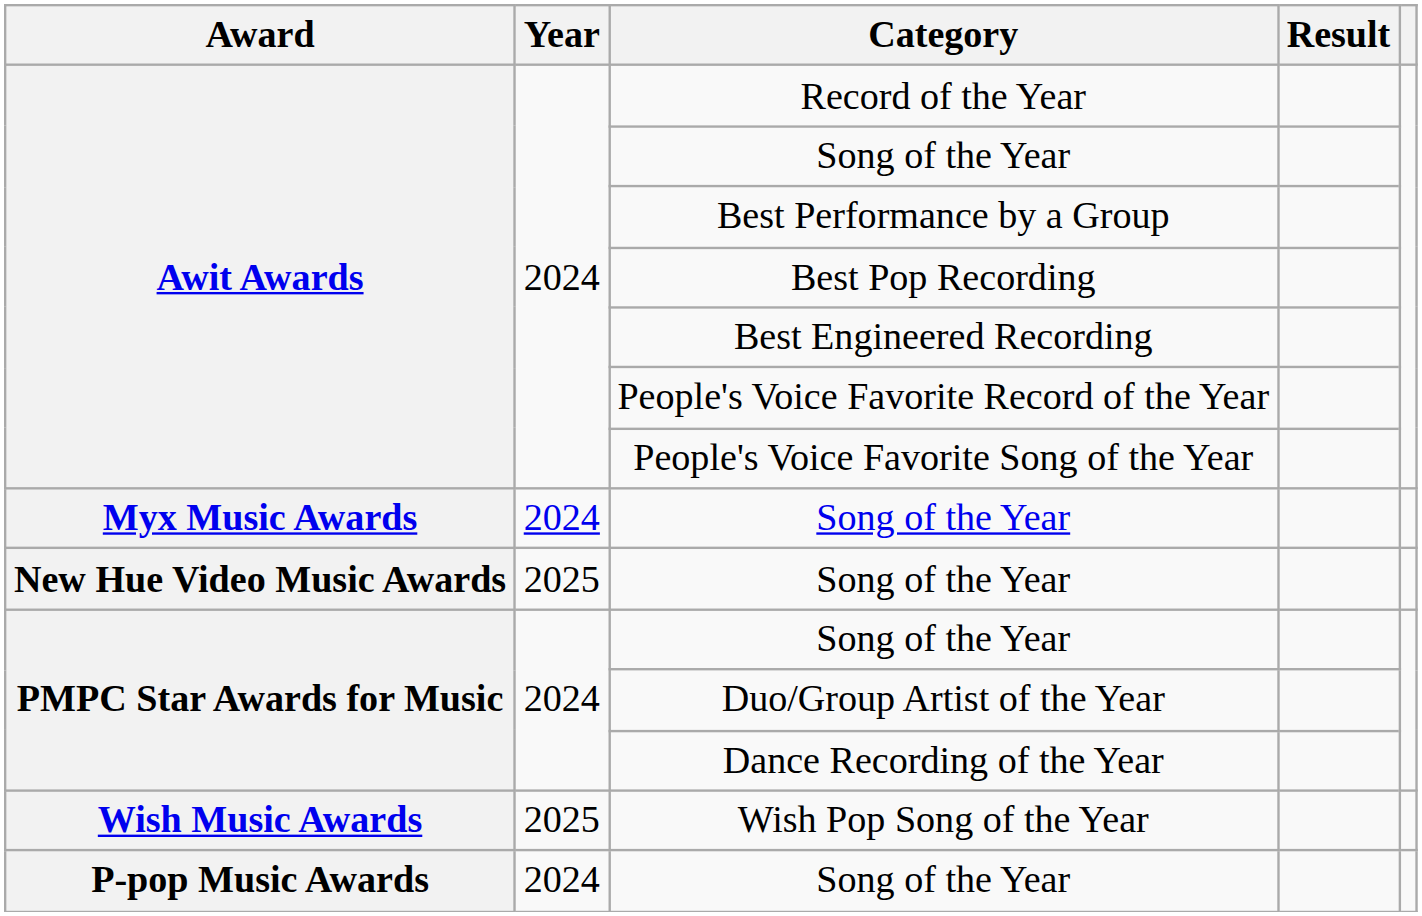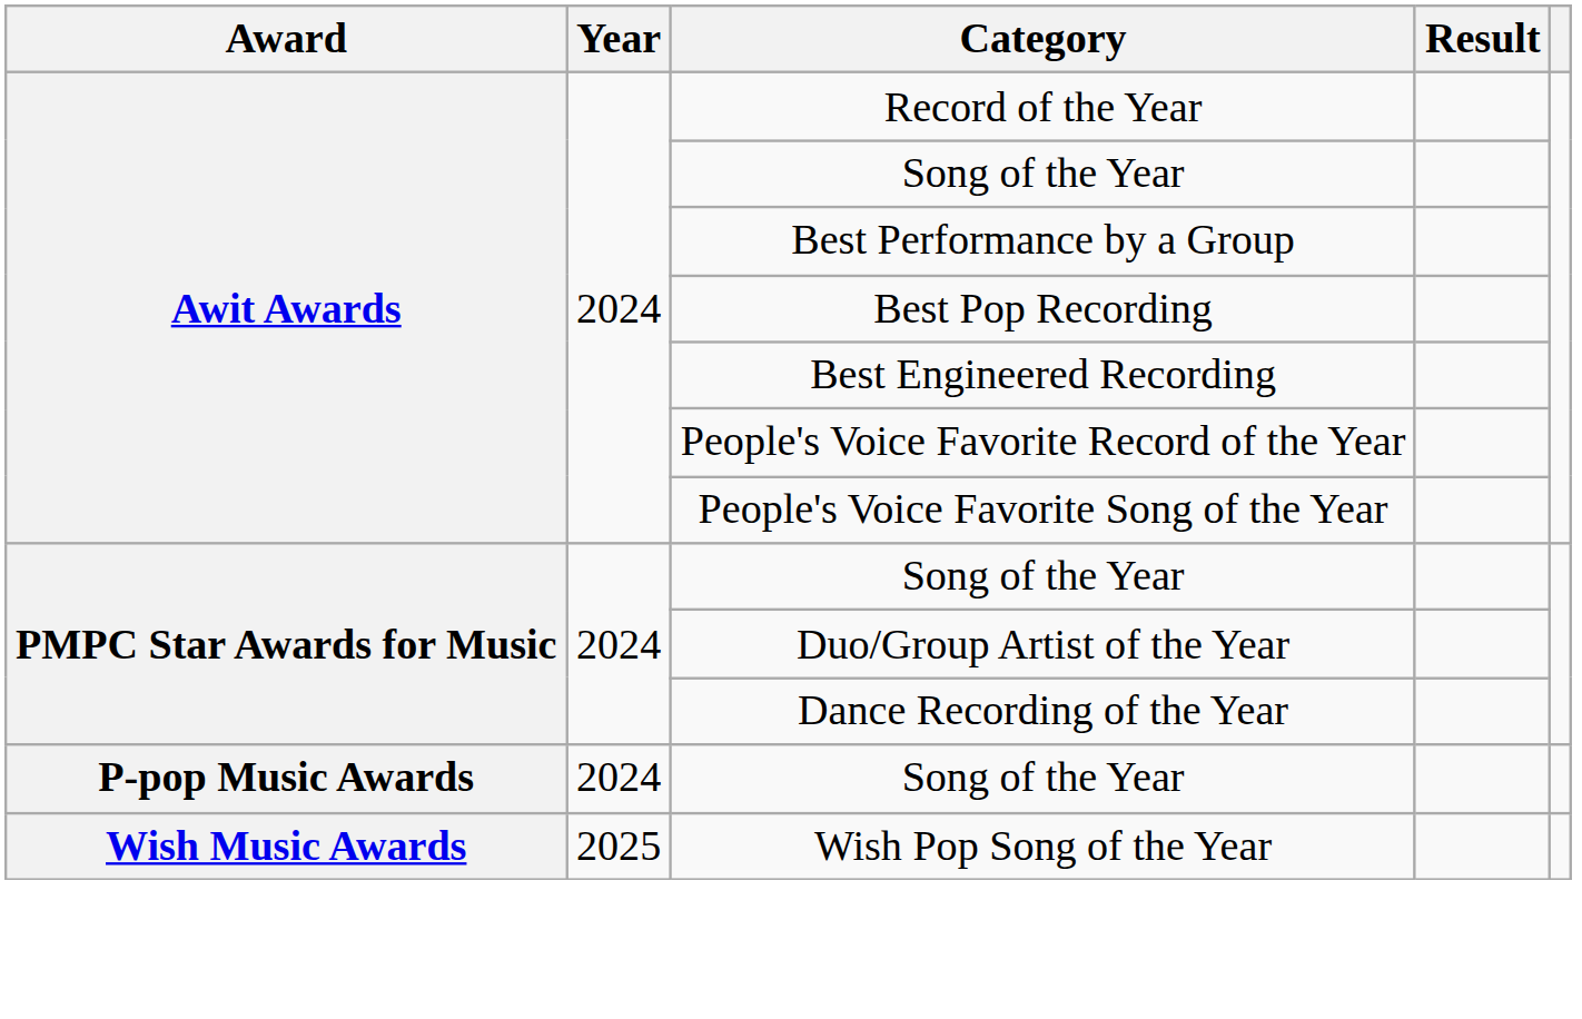 <table class="wikitable sortable plainrowheaders" style="text-align:center;">
 <tr>
 <th scope="col">Award</th>
 <th scope="col">Year</th>
 <th scope="col">Category</th>
 <th scope="col">Result</th>
 <th scope="col" class="unsortable"></th>
 </tr>
 <tr>
 <th rowspan="7" scope="row"><a href='#'>Awit Awards</a></th>
 <td rowspan="7">2024</td>
 <td>Record of the Year</td>
 <td></td>
 <td rowspan="7"></td>
 </tr>
 <tr>
 <td>Song of the Year</td>
 <td></td>
 </tr>
 <tr>
 <td>Best Performance by a Group</td>
 <td></td>
 </tr>
 <tr>
 <td>Best Pop Recording</td>
 <td></td>
 </tr>
 <tr>
 <td>Best Engineered Recording</td>
 <td></td>
 </tr>
 <tr>
 <td>People's Voice Favorite Record of the Year</td>
 <td></td>
 </tr>
 <tr>
 <td>People's Voice Favorite Song of the Year</td>
 <td></td>
 </tr>
 <tr>
-<th scope="row"><a href='#'>Myx Music Awards</a></th>
-<td><a href='#'>2024</a></td>
-<td><a href='#'>Song of the Year</a></td>
-<td></td>
-<td></td>
-</tr>
-<tr>
-<th scope="row">New Hue Video Music Awards</th>
-<td>2025</td>
-<td>Song of the Year</td>
-<td></td>
-<td></td>
-</tr>
-<tr>
 <th rowspan="3" scope="row">PMPC Star Awards for Music</th>
 <td rowspan="3">2024</td>
 <td>Song of the Year</td>
 <td></td>
 <td rowspan="3"></td>
 </tr>
 <tr>
 <td>Duo/Group Artist of the Year</td>
 <td></td>
 </tr>
 <tr>
 <td>Dance Recording of the Year</td>
 <td></td>
 </tr>
 <tr>
+<th scope="row">P-pop Music Awards</th>
+<td>2024</td>
+<td>Song of the Year</td>
+<td></td>
+<td></td>
+</tr>
+<tr>
 <th scope="row"><a href='#'>Wish Music Awards</a></th>
 <td>2025</td>
 <td>Wish Pop Song of the Year</td>
 <td></td>
 <td></td>
 </tr>
-<tr>
-<th scope="row">P-pop Music Awards</th>
-<td>2024</td>
-<td>Song of the Year</td>
-<td></td>
-<td></td>
-</tr>
 </table>
